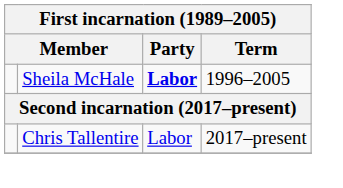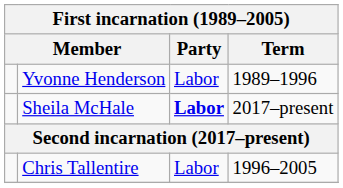 <table class="wikitable">
 <tr>
 <th colspan=4>First incarnation (1989–2005)</th>
 </tr>
 <tr>
 <th colspan="2">Member</th>
 <th>Party</th>
 <th>Term</th>
 </tr>
 <tr>
 <td> </td>
+<td><a href='#'>Yvonne Henderson</a></td>
+<td><a href='#'>Labor</a></td>
+<td>1989–1996</td>
+</tr>
+<tr>
+<td> </td>
 <td><a href='#'>Sheila McHale</a></td>
 <td><strong><a href='#'>Labor</a></strong></td>
-<td>1996–2005</td>
+<td>2017–present</td>
 </tr>
 <tr>
 <th colspan=4>Second incarnation (2017–present)</th>
 </tr>
 <tr>
 <td> </td>
 <td><a href='#'>Chris Tallentire</a></td>
 <td><a href='#'>Labor</a></td>
-<td>2017–present</td>
+<td>1996–2005</td>
 </tr>
 <tr>
 </tr>
 </table>
